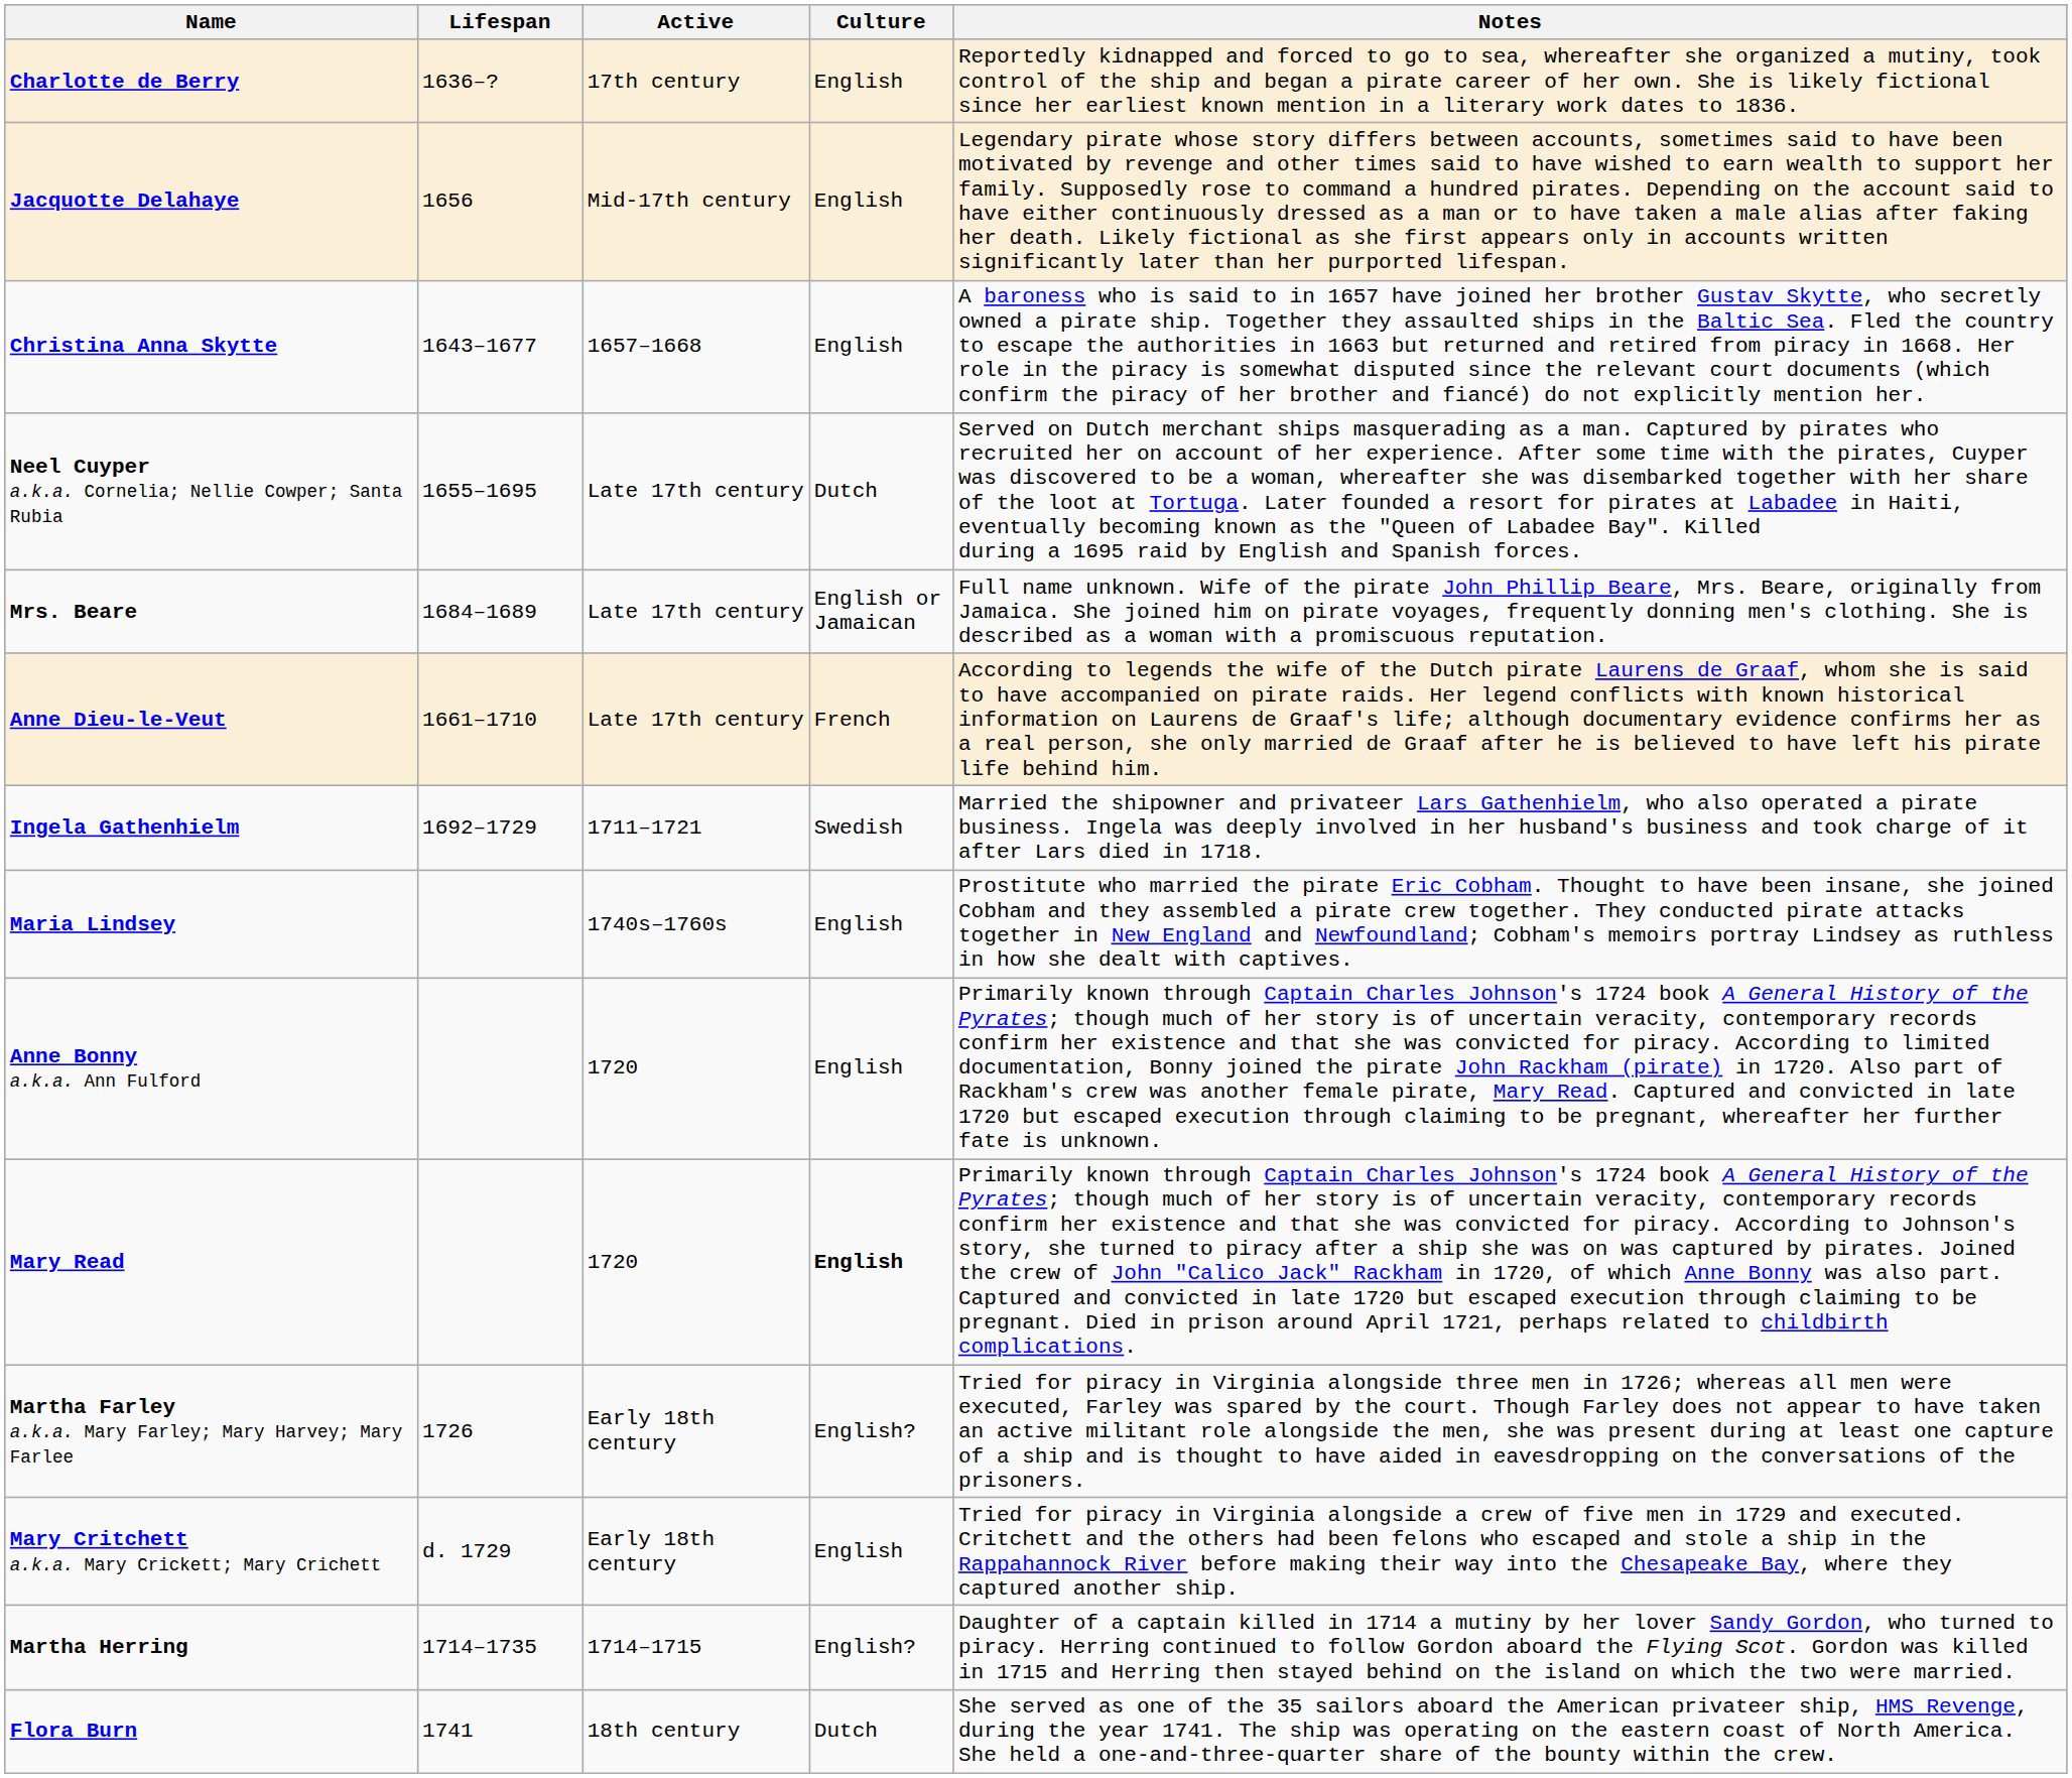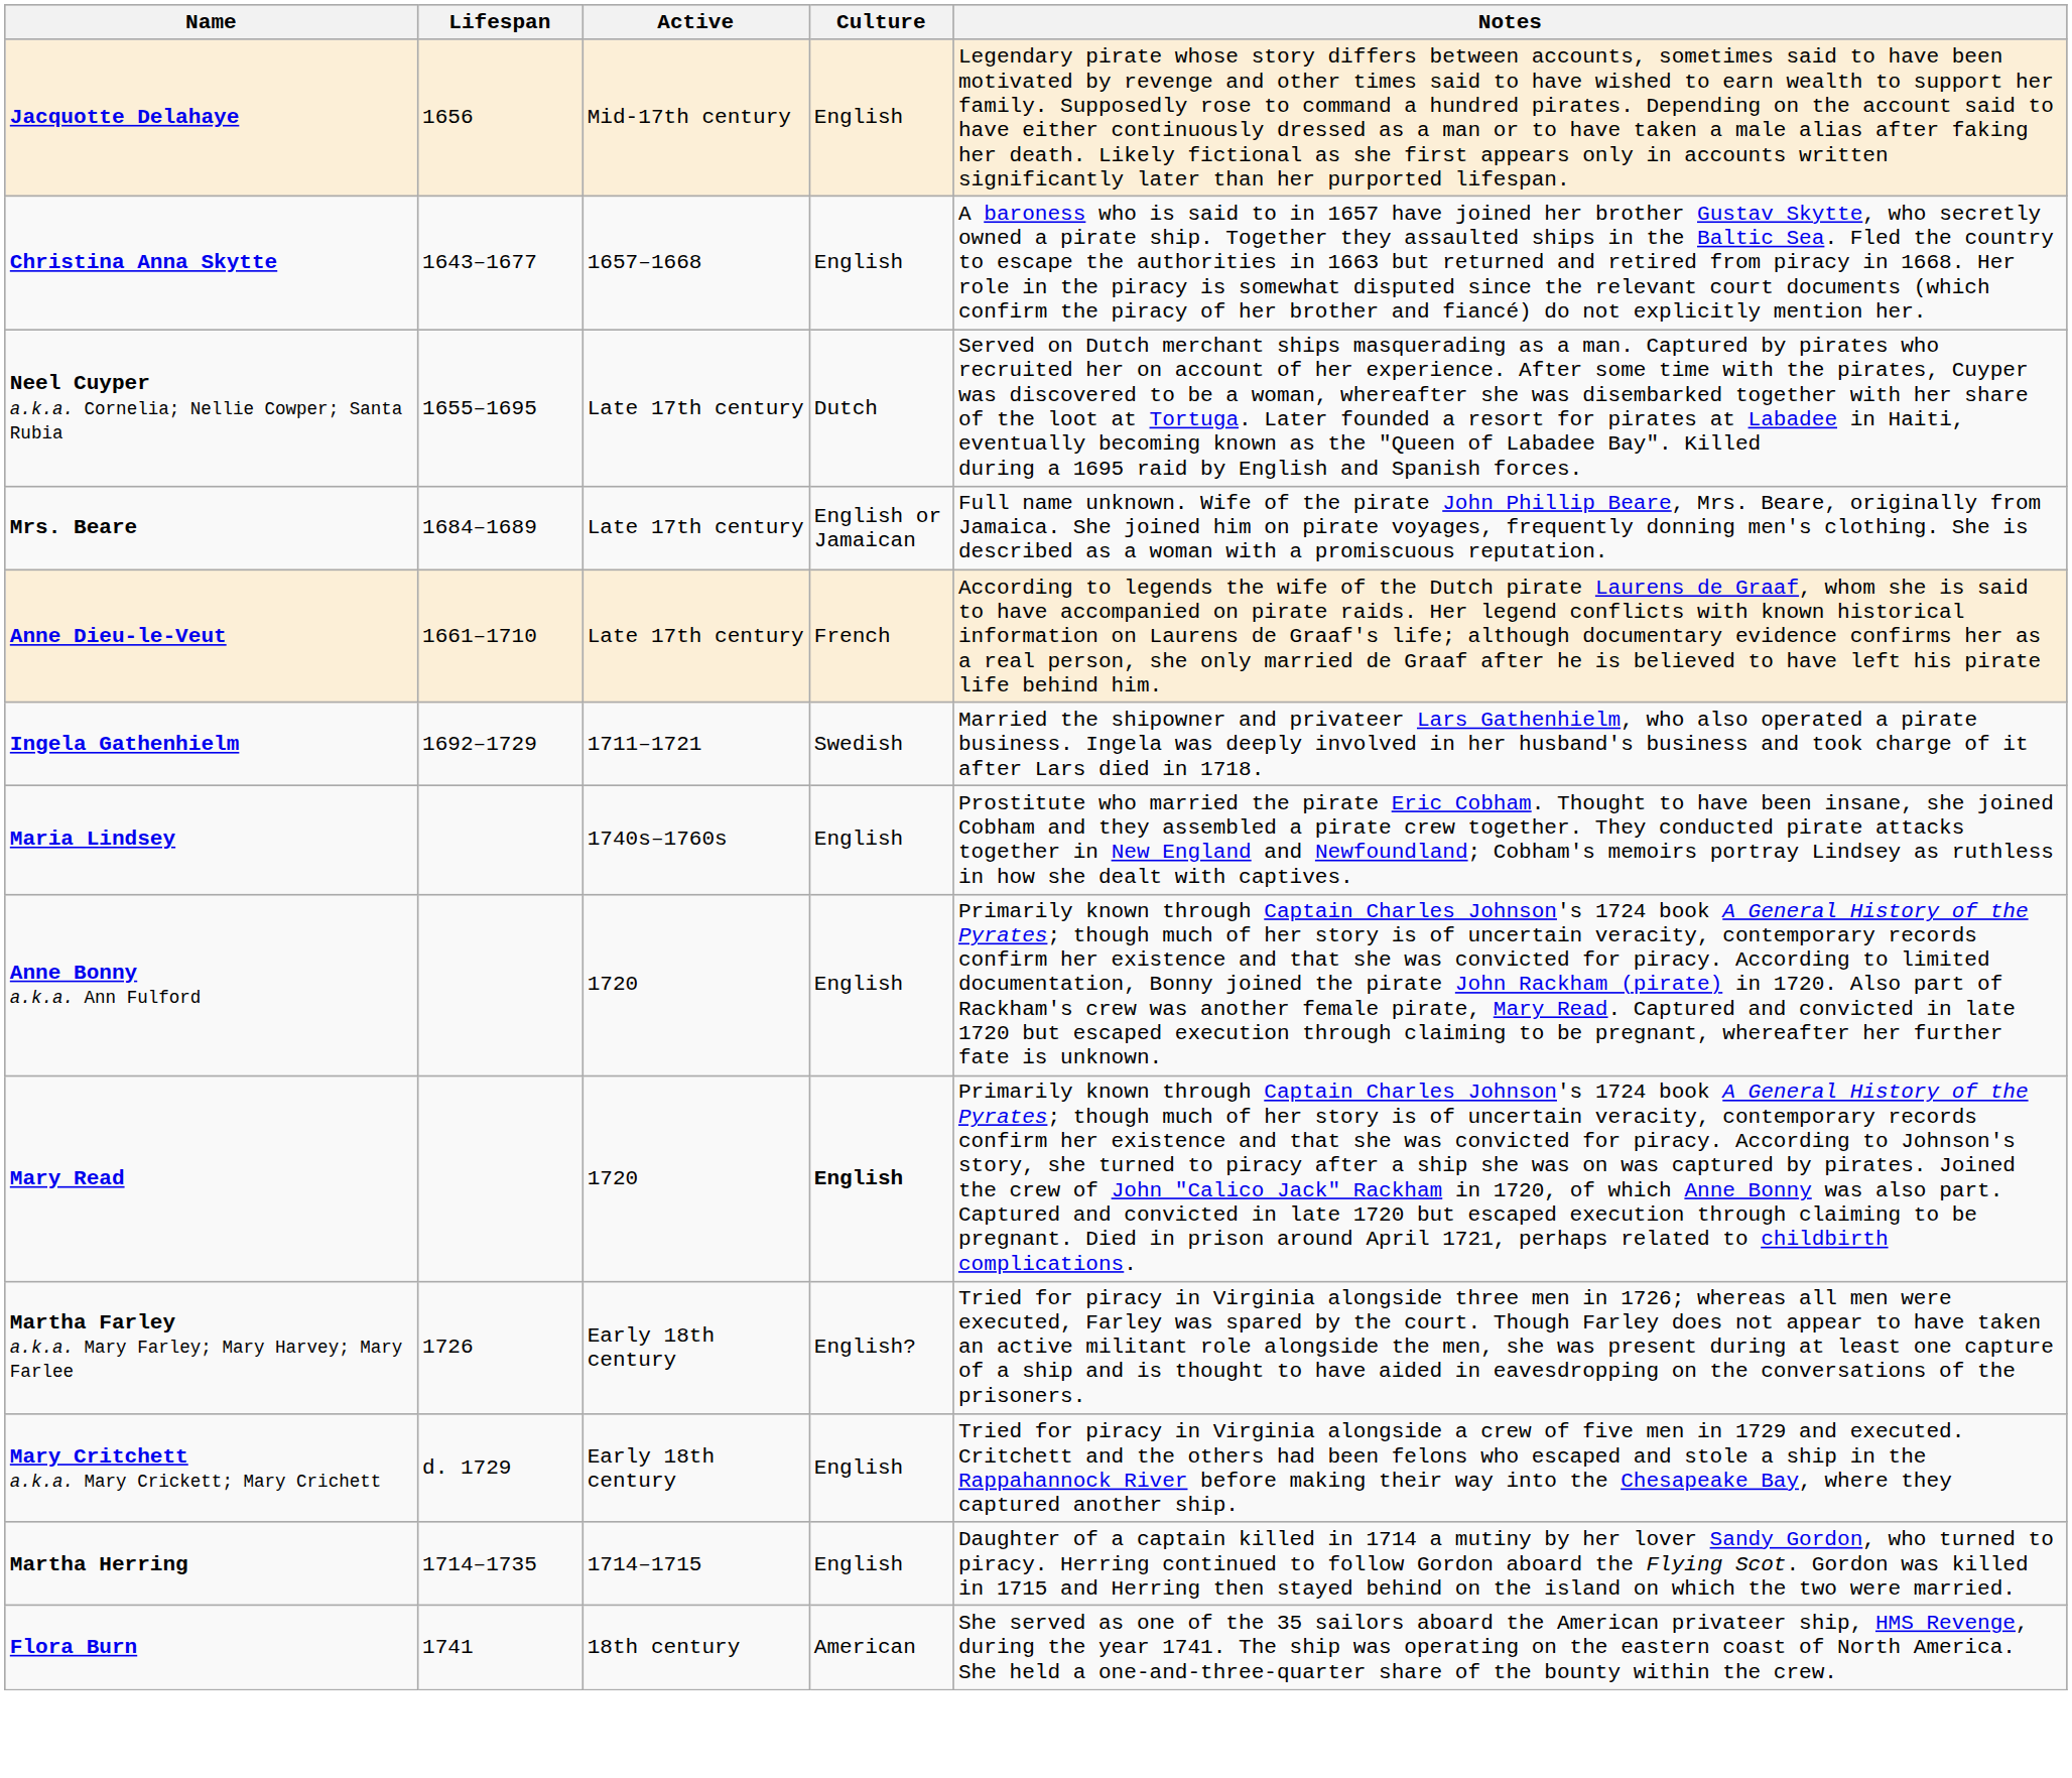 <table class="wikitable" style="text-align:left; width:100%;">
 <tr>
 <th width="20%">Name</th>
 <th width="8%">Lifespan</th>
 <th width="11%">Active</th>
 <th width="7%">Culture</th>
 <th width="54%">Notes</th>
-</tr>
-<tr>
-<td style="background:#fcefd7;"><strong><a href='#'>Charlotte de Berry</a></strong></td>
-<td style="background:#fcefd7;">1636–?</td>
-<td style="background:#fcefd7;">17th century</td>
-<td style="background:#fcefd7;">English</td>
-<td style="background:#fcefd7;">Reportedly kidnapped and forced to go to sea, whereafter she organized a mutiny, took control of the ship and began a pirate career of her own. She is likely fictional since her earliest known mention in a literary work dates to 1836.</td>
 </tr>
 <tr>
 <td style="background:#fcefd7;"><strong><a href='#'>Jacquotte Delahaye</a></strong></td>
 <td style="background:#fcefd7;"> 1656</td>
 <td style="background:#fcefd7;">Mid-17th century</td>
 <td style="background:#fcefd7;">English</td>
 <td style="background:#fcefd7;">Legendary pirate whose story differs between accounts, sometimes said to have been motivated by revenge and other times said to have wished to earn wealth to support her family. Supposedly rose to command a hundred pirates. Depending on the account said to have either continuously dressed as a man or to have taken a male alias after faking her death. Likely fictional as she first appears only in accounts written significantly later than her purported lifespan.</td>
 </tr>
 <tr>
 <td><strong><a href='#'>Christina Anna Skytte</a></strong></td>
 <td>1643–1677</td>
 <td>1657–1668</td>
 <td>English</td>
 <td>A <a href='#'>baroness</a> who is said to in 1657 have joined her brother <a href='#'>Gustav Skytte</a>, who secretly owned a pirate ship. Together they assaulted ships in the <a href='#'>Baltic Sea</a>. Fled the country to escape the authorities in 1663 but returned and retired from piracy in 1668. Her role in the piracy is somewhat disputed since the relevant court documents (which confirm the piracy of her brother and fiancé) do not explicitly mention her.</td>
 </tr>
 <tr>
 <td><strong>Neel Cuyper</strong><br><small><em>a.k.a.</em> Cornelia; Nellie Cowper; Santa Rubia</small></td>
 <td> 1655–1695</td>
 <td>Late 17th century</td>
 <td>Dutch</td>
 <td>Served on Dutch merchant ships masquerading as a man. Captured by pirates who recruited her on account of her experience. After some time with the pirates, Cuyper was discovered to be a woman, whereafter she was disembarked together with her share of the loot at <a href='#'>Tortuga</a>. Later founded a resort for pirates at <a href='#'>Labadee</a> in Haiti, eventually becoming known as the "Queen of Labadee Bay". Killed<br>during a 1695 raid by English and Spanish forces.</td>
 </tr>
 <tr>
 <td><strong>Mrs. Beare</strong></td>
 <td> 1684–1689</td>
 <td>Late 17th century</td>
 <td>English or Jamaican</td>
 <td>Full name unknown. Wife of the pirate <a href='#'>John Phillip Beare</a>, Mrs. Beare, originally from Jamaica. She joined him on pirate voyages, frequently donning men's clothing. She is described as a woman with a promiscuous reputation.</td>
 </tr>
 <tr>
 <td style="background:#fcefd7;"><strong><a href='#'>Anne Dieu-le-Veut</a></strong></td>
 <td style="background:#fcefd7;">1661–1710</td>
 <td style="background:#fcefd7;">Late 17th century</td>
 <td style="background:#fcefd7;">French</td>
 <td style="background:#fcefd7;">According to legends the wife of the Dutch pirate <a href='#'>Laurens de Graaf</a>, whom she is said to have accompanied on pirate raids. Her legend conflicts with known historical information on Laurens de Graaf's life; although documentary evidence confirms her as a real person, she only married de Graaf after he is believed to have left his pirate life behind him.</td>
 </tr>
 <tr>
 <td><strong><a href='#'>Ingela Gathenhielm</a></strong></td>
 <td>1692–1729</td>
 <td>1711–1721</td>
 <td>Swedish</td>
 <td>Married the shipowner and privateer <a href='#'>Lars Gathenhielm</a>, who also operated a pirate business. Ingela was deeply involved in her husband's business and took charge of it after Lars died in 1718.</td>
 </tr>
 <tr>
 <td><a href='#'><strong>Maria Lindsey</strong></a></td>
 <td></td>
 <td>1740s–1760s</td>
 <td>English</td>
 <td>Prostitute who married the pirate <a href='#'>Eric Cobham</a>. Thought to have been insane, she joined Cobham and they assembled a pirate crew together. They conducted pirate attacks together in <a href='#'>New England</a> and <a href='#'>Newfoundland</a>; Cobham's memoirs portray Lindsey as ruthless in how she dealt with captives.</td>
 </tr>
 <tr>
 <td><strong><a href='#'>Anne Bonny</a></strong><br><small><em>a.k.a.</em> Ann Fulford</small></td>
 <td></td>
 <td>1720</td>
 <td>English</td>
 <td>Primarily known through <a href='#'>Captain Charles Johnson</a>'s 1724 book <em><a href='#'>A General History of the Pyrates</a></em>; though much of her story is of uncertain veracity, contemporary records confirm her existence and that she was convicted for piracy. According to limited documentation, Bonny joined the pirate <a href='#'>John Rackham (pirate)</a> in 1720. Also part of Rackham's crew was another female pirate, <a href='#'>Mary Read</a>. Captured and convicted in late 1720 but escaped execution through claiming to be pregnant, whereafter her further fate is unknown.</td>
 </tr>
 <tr>
 <td><strong><a href='#'>Mary Read</a></strong></td>
 <td></td>
 <td>1720</td>
 <td><strong>English</strong></td>
 <td>Primarily known through <a href='#'>Captain Charles Johnson</a>'s 1724 book <em><a href='#'>A General History of the Pyrates</a></em>; though much of her story is of uncertain veracity, contemporary records confirm her existence and that she was convicted for piracy. According to Johnson's story, she turned to piracy after a ship she was on was captured by pirates. Joined the crew of <a href='#'>John "Calico Jack" Rackham</a> in 1720, of which <a href='#'>Anne Bonny</a> was also part. Captured and convicted in late 1720 but escaped execution through claiming to be pregnant. Died in prison around April 1721, perhaps related to <a href='#'>childbirth complications</a>.</td>
 </tr>
 <tr>
 <td><strong>Martha Farley</strong><br><small><em>a.k.a.</em> Mary Farley; Mary Harvey; Mary Farlee</small></td>
 <td> 1726</td>
 <td>Early 18th century</td>
 <td>English?</td>
 <td>Tried for piracy in Virginia alongside three men in 1726; whereas all men were executed, Farley was spared by the court. Though Farley does not appear to have taken an active militant role alongside the men, she was present during at least one capture of a ship and is thought to have aided in eavesdropping on the conversations of the prisoners.</td>
 </tr>
 <tr>
 <td><strong><a href='#'>Mary Critchett</a></strong><br><small><em>a.k.a.</em> Mary Crickett; Mary Crichett</small></td>
 <td>d. 1729</td>
 <td>Early 18th century</td>
 <td>English</td>
 <td>Tried for piracy in Virginia alongside a crew of five men in 1729 and executed. Critchett and the others had been felons who escaped and stole a ship in the <a href='#'>Rappahannock River</a> before making their way into the <a href='#'>Chesapeake Bay</a>, where they captured another ship.</td>
 </tr>
 <tr>
 <td><strong>Martha Herring</strong></td>
 <td> 1714–1735</td>
 <td>1714–1715</td>
-<td>English?</td>
+<td>English</td>
 <td>Daughter of a captain killed in 1714 a mutiny by her lover <a href='#'>Sandy Gordon</a>, who turned to piracy. Herring continued to follow Gordon aboard the <em>Flying Scot</em>. Gordon was killed in 1715 and Herring then stayed behind on the island on which the two were married.</td>
 </tr>
 <tr>
 <td><strong><a href='#'>Flora Burn</a></strong></td>
 <td> 1741</td>
 <td>18th century</td>
-<td>Dutch</td>
+<td>American</td>
 <td>She served as one of the 35 sailors aboard the American privateer ship, <a href='#'>HMS Revenge</a>, during the year 1741. The ship was operating on the eastern coast of North America. She held a one-and-three-quarter share of the bounty within the crew.</td>
 </tr>
 </table>
